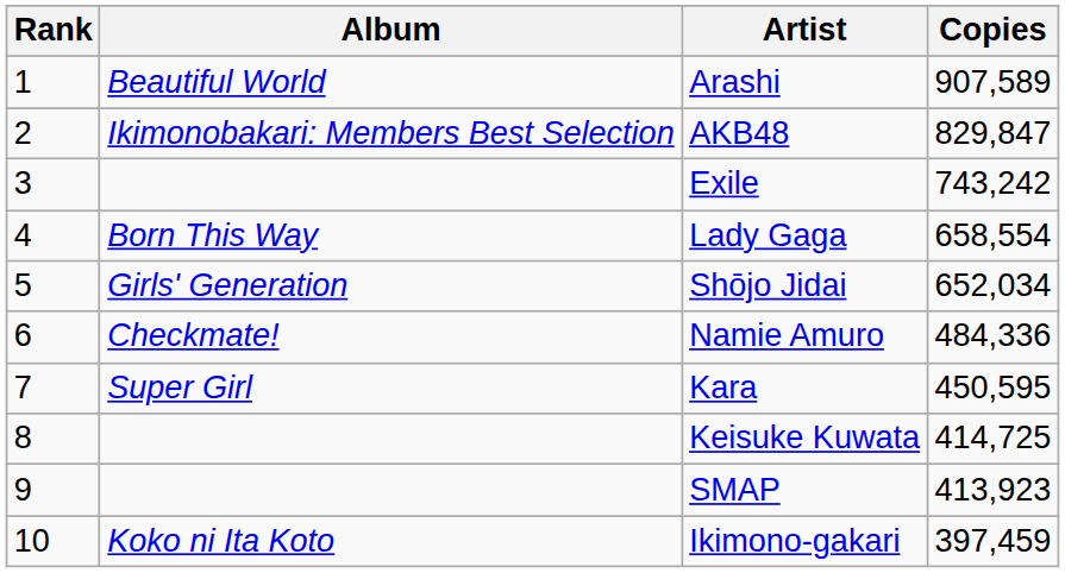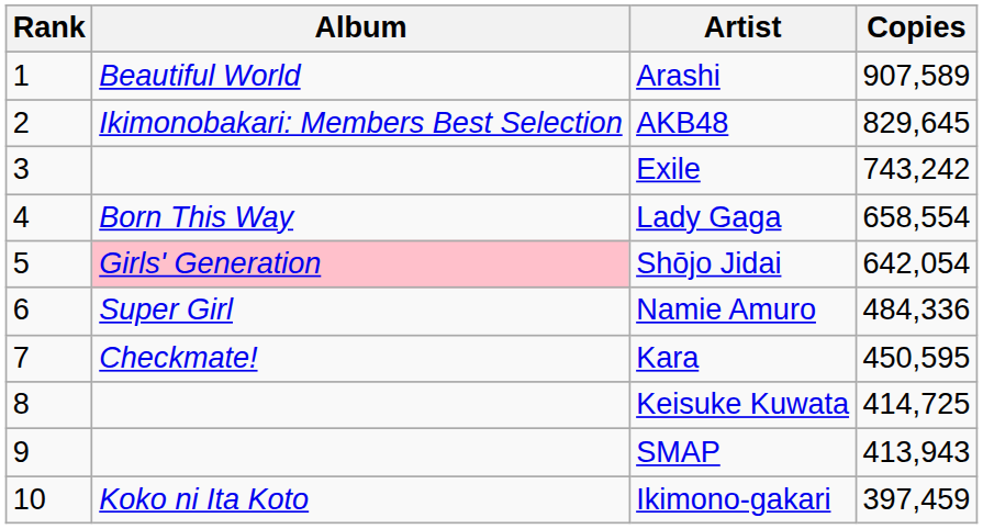 <table class="wikitable sortable" style="margin:auto; margin:auto;">
 <tr>
 <th>Rank</th>
 <th>Album</th>
 <th>Artist</th>
 <th>Copies</th>
 </tr>
 <tr>
 <td>1</td>
 <td><em><a href='#'>Beautiful World</a></em></td>
 <td><a href='#'>Arashi</a></td>
 <td>907,589</td>
 </tr>
 <tr>
 <td>2</td>
 <td><em><a href='#'>Ikimonobakari: Members Best Selection</a></em></td>
 <td><a href='#'>AKB48</a></td>
-<td>829,847</td>
+<td>829,645</td>
 </tr>
 <tr>
 <td>3</td>
 <td></td>
 <td><a href='#'>Exile</a></td>
 <td>743,242</td>
 </tr>
 <tr>
 <td>4</td>
 <td><em><a href='#'>Born This Way</a></em></td>
 <td><a href='#'>Lady Gaga</a></td>
 <td>658,554</td>
 </tr>
 <tr>
 <td>5</td>
-<td><em><a href='#'>Girls' Generation</a></em></td>
+<td style="background: pink;"><em><a href='#'>Girls' Generation</a></em></td>
 <td><a href='#'>Shōjo Jidai</a></td>
-<td>652,034</td>
+<td>642,054</td>
 </tr>
 <tr>
 <td>6</td>
-<td><em><a href='#'>Checkmate!</a></em></td>
+<td><em><a href='#'>Super Girl</a></em></td>
 <td><a href='#'>Namie Amuro</a></td>
 <td>484,336</td>
 </tr>
 <tr>
 <td>7</td>
-<td><em><a href='#'>Super Girl</a></em></td>
+<td><em><a href='#'>Checkmate!</a></em></td>
 <td><a href='#'>Kara</a></td>
 <td>450,595</td>
 </tr>
 <tr>
 <td>8</td>
 <td></td>
 <td><a href='#'>Keisuke Kuwata</a></td>
 <td>414,725</td>
 </tr>
 <tr>
 <td>9</td>
 <td></td>
 <td><a href='#'>SMAP</a></td>
-<td>413,923</td>
+<td>413,943</td>
 </tr>
 <tr>
 <td>10</td>
 <td><em><a href='#'>Koko ni Ita Koto</a></em></td>
 <td><a href='#'>Ikimono-gakari</a></td>
 <td>397,459</td>
 </tr>
 </table>
